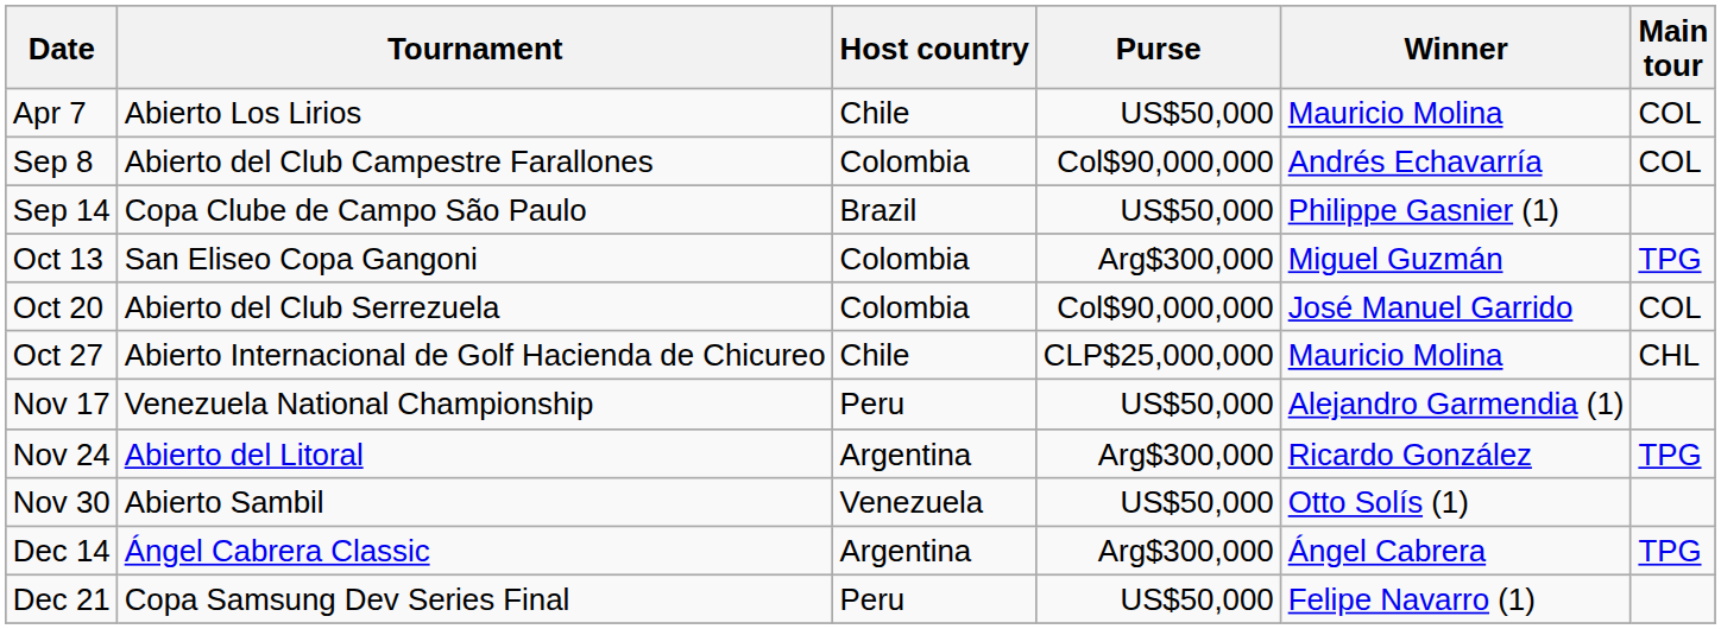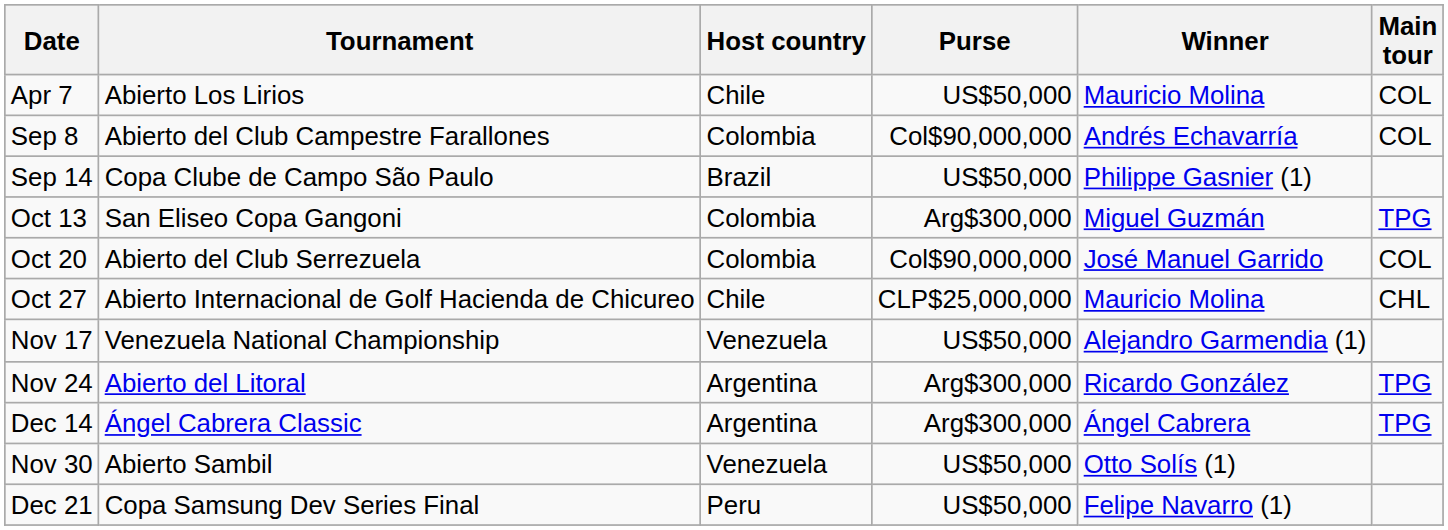 <table class="wikitable" style="font-size:95%;">
 <tr>
 <th>Date</th>
 <th>Tournament</th>
 <th>Host country</th>
 <th>Purse</th>
 <th>Winner</th>
 <th>Main<br>tour</th>
 </tr>
 <tr>
 <td>Apr 7</td>
 <td>Abierto Los Lirios</td>
 <td>Chile</td>
 <td align=right>US$50,000</td>
 <td> <a href='#'>Mauricio Molina</a></td>
 <td>COL</td>
 </tr>
 <tr>
 <td>Sep 8</td>
 <td>Abierto del Club Campestre Farallones</td>
 <td>Colombia</td>
 <td align=right>Col$90,000,000</td>
 <td> <a href='#'>Andrés Echavarría</a></td>
 <td>COL</td>
 </tr>
 <tr>
 <td>Sep 14</td>
 <td>Copa Clube de Campo São Paulo</td>
 <td>Brazil</td>
 <td align=right>US$50,000</td>
 <td> <a href='#'>Philippe Gasnier</a> (1)</td>
 <td></td>
 </tr>
 <tr>
 <td>Oct 13</td>
 <td>San Eliseo Copa Gangoni</td>
 <td>Colombia</td>
 <td align=right>Arg$300,000</td>
 <td> <a href='#'>Miguel Guzmán</a></td>
 <td><a href='#'>TPG</a></td>
 </tr>
 <tr>
 <td>Oct 20</td>
 <td>Abierto del Club Serrezuela</td>
 <td>Colombia</td>
 <td align=right>Col$90,000,000</td>
 <td> <a href='#'>José Manuel Garrido</a></td>
 <td>COL</td>
 </tr>
 <tr>
 <td>Oct 27</td>
 <td>Abierto Internacional de Golf Hacienda de Chicureo</td>
 <td>Chile</td>
 <td align=right>CLP$25,000,000</td>
 <td> <a href='#'>Mauricio Molina</a></td>
 <td>CHL</td>
 </tr>
 <tr>
 <td>Nov 17</td>
 <td>Venezuela National Championship</td>
-<td>Peru</td>
+<td>Venezuela</td>
 <td align=right>US$50,000</td>
 <td> <a href='#'>Alejandro Garmendia</a> (1)</td>
 <td></td>
 </tr>
 <tr>
 <td>Nov 24</td>
 <td><a href='#'>Abierto del Litoral</a></td>
 <td>Argentina</td>
 <td align=right>Arg$300,000</td>
 <td> <a href='#'>Ricardo González</a></td>
 <td><a href='#'>TPG</a></td>
 </tr>
 <tr>
+<td>Dec 14</td>
+<td><a href='#'>Ángel Cabrera Classic</a></td>
+<td>Argentina</td>
+<td align=right>Arg$300,000</td>
+<td> <a href='#'>Ángel Cabrera</a></td>
+<td><a href='#'>TPG</a></td>
+</tr>
+<tr>
 <td>Nov 30</td>
 <td>Abierto Sambil</td>
 <td>Venezuela</td>
 <td align=right>US$50,000</td>
 <td> <a href='#'>Otto Solís</a> (1)</td>
 <td></td>
-</tr>
-<tr>
-<td>Dec 14</td>
-<td><a href='#'>Ángel Cabrera Classic</a></td>
-<td>Argentina</td>
-<td align=right>Arg$300,000</td>
-<td> <a href='#'>Ángel Cabrera</a></td>
-<td><a href='#'>TPG</a></td>
 </tr>
 <tr>
 <td>Dec 21</td>
 <td>Copa Samsung Dev Series Final</td>
 <td>Peru</td>
 <td align=right>US$50,000</td>
 <td> <a href='#'>Felipe Navarro</a> (1)</td>
 <td></td>
 </tr>
 </table>
